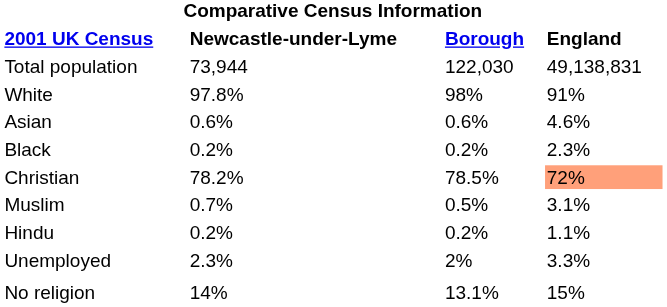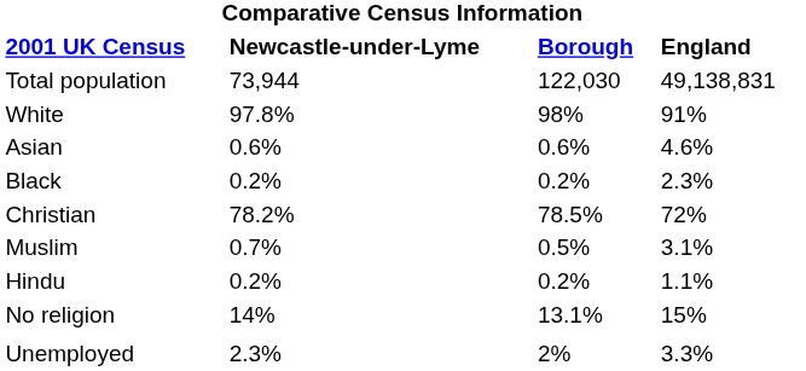 <table id="toc" style="float: right; margin-left: 2em; width: 40%; font-size: 90%;" cellspacing="3">
 <tr>
 <th colspan="4" align="center"><strong>Comparative Census Information</strong></th>
 </tr>
 <tr>
 <td><strong><a href='#'>2001 UK Census</a></strong></td>
 <td><strong>Newcastle-under-Lyme</strong></td>
 <td><strong><a href='#'>Borough</a></strong></td>
 <td><strong>England</strong></td>
 </tr>
 <tr>
 <td>Total population</td>
 <td>73,944</td>
 <td>122,030</td>
 <td>49,138,831</td>
 </tr>
 <tr>
 <td>White</td>
 <td>97.8%</td>
 <td>98%</td>
 <td>91%</td>
 </tr>
 <tr>
 <td>Asian</td>
 <td>0.6%</td>
 <td>0.6%</td>
 <td>4.6%</td>
 </tr>
 <tr>
 <td>Black</td>
 <td>0.2%</td>
 <td>0.2%</td>
 <td>2.3%</td>
 </tr>
 <tr>
 <td>Christian</td>
 <td>78.2%</td>
 <td>78.5%</td>
-<td style="background: lightsalmon;">72%</td>
+<td>72%</td>
 </tr>
 <tr>
 <td>Muslim</td>
 <td>0.7%</td>
 <td>0.5%</td>
 <td>3.1%</td>
 </tr>
 <tr>
 <td>Hindu</td>
 <td>0.2%</td>
 <td>0.2%</td>
 <td>1.1%</td>
 </tr>
 <tr>
+<td>No religion</td>
+<td>14%</td>
+<td>13.1%</td>
+<td>15%</td>
+</tr>
+<tr>
+</tr>
+<tr>
 <td>Unemployed</td>
 <td>2.3%</td>
 <td>2%</td>
 <td>3.3%</td>
 </tr>
-<tr>
-</tr>
-<tr>
-<td>No religion</td>
-<td>14%</td>
-<td>13.1%</td>
-<td>15%</td>
-</tr>
 </table>
